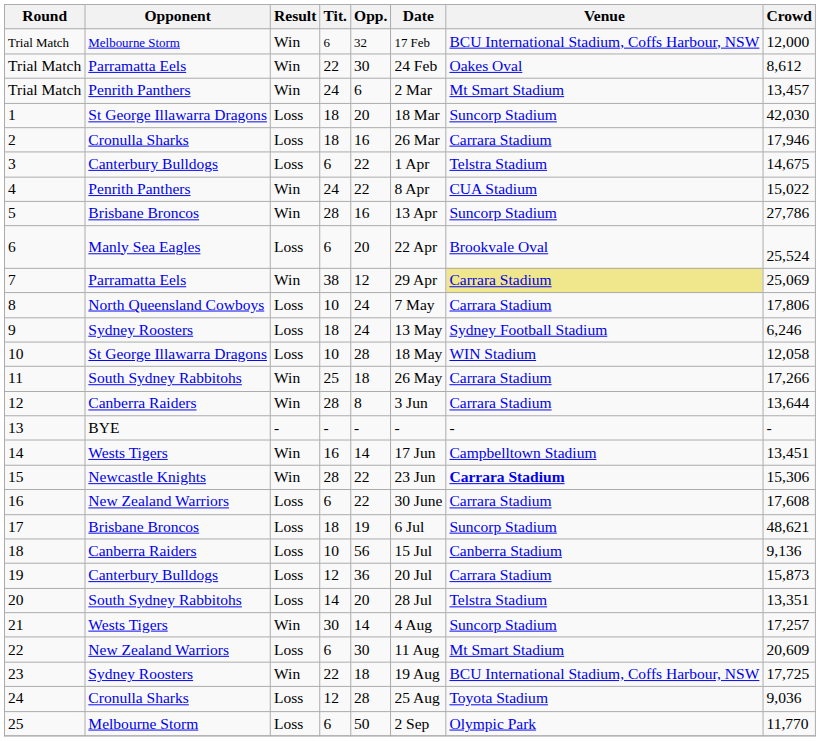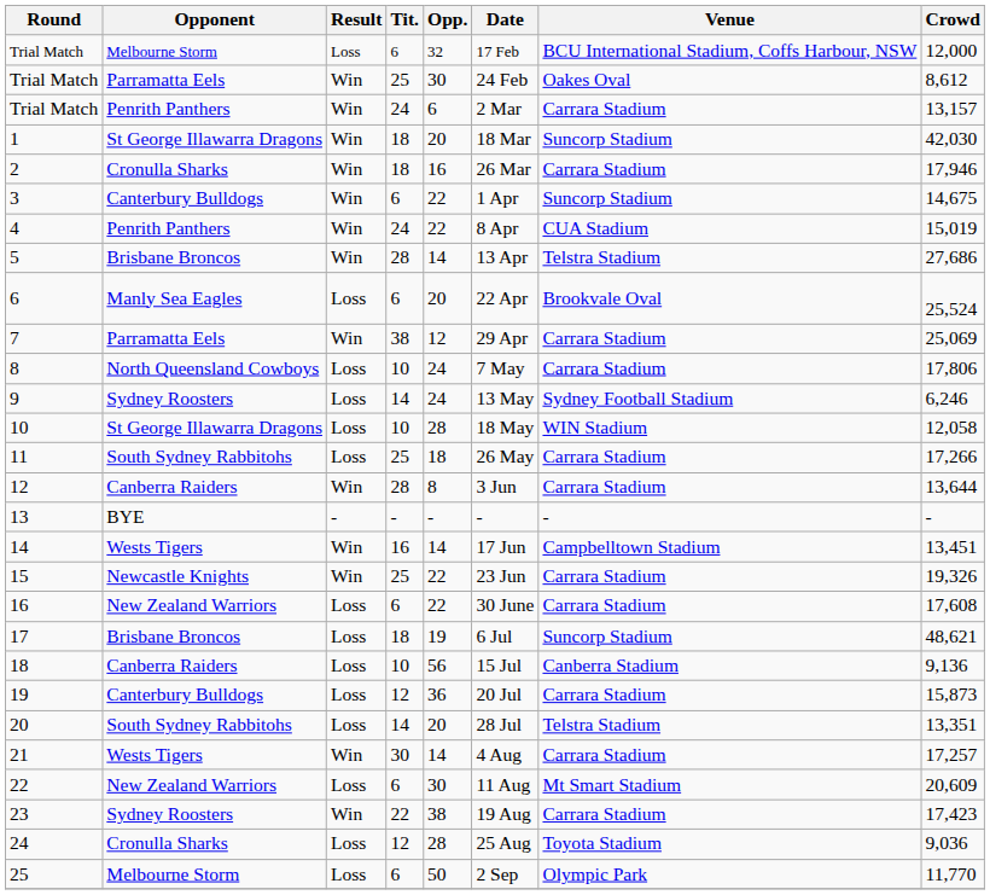 <table class="wikitable" style="text-align:left;">
 <tr>
 <th>Round</th>
 <th>Opponent</th>
 <th>Result</th>
 <th>Tit.</th>
 <th>Opp.</th>
 <th>Date</th>
 <th>Venue</th>
 <th>Crowd</th>
 </tr>
 <tr>
 <td><small>Trial Match</small></td>
 <td><small><a href='#'>Melbourne Storm</a></small></td>
-<td>Win</td>
+<td><small>Loss</small></td>
 <td><small> 6</small></td>
 <td><small>32</small></td>
 <td><small>17 Feb</small></td>
 <td><a href='#'>BCU International Stadium, Coffs Harbour, NSW</a></td>
 <td>12,000</td>
 </tr>
 <tr>
 <td>Trial Match</td>
 <td><a href='#'>Parramatta Eels</a></td>
 <td>Win</td>
-<td>22</td>
+<td>25</td>
 <td>30</td>
 <td>24 Feb</td>
 <td><a href='#'>Oakes Oval</a></td>
 <td>8,612</td>
 </tr>
 <tr>
 <td>Trial Match</td>
 <td><a href='#'>Penrith Panthers</a></td>
 <td>Win</td>
 <td>24</td>
 <td>6</td>
 <td>2 Mar</td>
-<td><a href='#'>Mt Smart Stadium</a></td>
-<td>13,457</td>
+<td><a href='#'>Carrara Stadium</a></td>
+<td>13,157</td>
 </tr>
 <tr>
 <td>1</td>
 <td><a href='#'>St George Illawarra Dragons</a></td>
-<td>Loss</td>
+<td>Win</td>
 <td>18</td>
 <td>20</td>
 <td>18 Mar</td>
 <td><a href='#'>Suncorp Stadium</a></td>
 <td>42,030</td>
 </tr>
 <tr>
 <td>2</td>
 <td><a href='#'>Cronulla Sharks</a></td>
-<td>Loss</td>
+<td>Win</td>
 <td>18</td>
 <td>16</td>
 <td>26 Mar</td>
 <td><a href='#'>Carrara Stadium</a></td>
 <td>17,946</td>
 </tr>
 <tr>
 <td>3</td>
 <td><a href='#'>Canterbury Bulldogs</a></td>
-<td>Loss</td>
+<td>Win</td>
 <td>6</td>
 <td>22</td>
 <td>1 Apr</td>
-<td><a href='#'>Telstra Stadium</a></td>
+<td><a href='#'>Suncorp Stadium</a></td>
 <td>14,675</td>
 </tr>
 <tr>
 <td>4</td>
 <td><a href='#'>Penrith Panthers</a></td>
 <td>Win</td>
 <td>24</td>
 <td>22</td>
 <td>8 Apr</td>
 <td><a href='#'>CUA Stadium</a></td>
-<td>15,022</td>
+<td>15,019</td>
 </tr>
 <tr>
 <td>5</td>
 <td><a href='#'>Brisbane Broncos</a></td>
 <td>Win</td>
 <td>28</td>
-<td>16</td>
+<td>14</td>
 <td>13 Apr</td>
-<td><a href='#'>Suncorp Stadium</a></td>
-<td>27,786</td>
+<td><a href='#'>Telstra Stadium</a></td>
+<td>27,686</td>
 </tr>
 <tr>
 <td>6</td>
 <td><a href='#'>Manly Sea Eagles</a></td>
 <td>Loss</td>
 <td>6</td>
 <td>20</td>
 <td>22 Apr</td>
 <td><a href='#'>Brookvale Oval</a></td>
 <td><br>25,524</td>
 </tr>
 <tr>
 <td>7</td>
 <td><a href='#'>Parramatta Eels</a></td>
 <td>Win</td>
 <td>38</td>
 <td>12</td>
 <td>29 Apr</td>
-<td style="background: khaki;"><a href='#'>Carrara Stadium</a></td>
+<td><a href='#'>Carrara Stadium</a></td>
 <td>25,069</td>
 </tr>
 <tr>
 <td>8</td>
 <td><a href='#'>North Queensland Cowboys</a></td>
 <td>Loss</td>
 <td>10</td>
 <td>24</td>
 <td>7 May</td>
 <td><a href='#'>Carrara Stadium</a></td>
 <td>17,806</td>
 </tr>
 <tr>
 <td>9</td>
 <td><a href='#'>Sydney Roosters</a></td>
 <td>Loss</td>
-<td>18</td>
+<td>14</td>
 <td>24</td>
 <td>13 May</td>
 <td><a href='#'>Sydney Football Stadium</a></td>
 <td>6,246</td>
 </tr>
 <tr>
 <td>10</td>
 <td><a href='#'>St George Illawarra Dragons</a></td>
 <td>Loss</td>
 <td>10</td>
 <td>28</td>
 <td>18 May</td>
 <td><a href='#'>WIN Stadium</a></td>
 <td>12,058</td>
 </tr>
 <tr>
 <td>11</td>
 <td><a href='#'>South Sydney Rabbitohs</a></td>
-<td>Win</td>
+<td>Loss</td>
 <td>25</td>
 <td>18</td>
 <td>26 May</td>
 <td><a href='#'>Carrara Stadium</a></td>
 <td>17,266</td>
 </tr>
 <tr>
 <td>12</td>
 <td><a href='#'>Canberra Raiders</a></td>
 <td>Win</td>
 <td>28</td>
 <td>8</td>
 <td>3 Jun</td>
 <td><a href='#'>Carrara Stadium</a></td>
 <td>13,644</td>
 </tr>
 <tr>
 <td>13</td>
 <td>BYE</td>
 <td>-</td>
 <td>-</td>
 <td>-</td>
 <td>-</td>
 <td>-</td>
 <td>-</td>
 </tr>
 <tr>
 <td>14</td>
 <td><a href='#'>Wests Tigers</a></td>
 <td>Win</td>
 <td>16</td>
 <td>14</td>
 <td>17 Jun</td>
 <td><a href='#'>Campbelltown Stadium</a></td>
 <td>13,451</td>
 </tr>
 <tr>
 <td>15</td>
 <td><a href='#'>Newcastle Knights</a></td>
 <td>Win</td>
-<td>28</td>
+<td>25</td>
 <td>22</td>
 <td>23 Jun</td>
-<td><strong><a href='#'>Carrara Stadium</a></strong></td>
-<td>15,306</td>
+<td><a href='#'>Carrara Stadium</a></td>
+<td>19,326</td>
 </tr>
 <tr>
 <td>16</td>
 <td><a href='#'>New Zealand Warriors</a></td>
 <td>Loss</td>
 <td>6</td>
 <td>22</td>
 <td>30 June</td>
 <td><a href='#'>Carrara Stadium</a></td>
 <td>17,608</td>
 </tr>
 <tr>
 <td>17</td>
 <td><a href='#'>Brisbane Broncos</a></td>
 <td>Loss</td>
 <td>18</td>
 <td>19</td>
 <td>6 Jul</td>
 <td><a href='#'>Suncorp Stadium</a></td>
 <td>48,621</td>
 </tr>
 <tr>
 <td>18</td>
 <td><a href='#'>Canberra Raiders</a></td>
 <td>Loss</td>
 <td>10</td>
 <td>56</td>
 <td>15 Jul</td>
 <td><a href='#'>Canberra Stadium</a></td>
 <td>9,136</td>
 </tr>
 <tr>
 <td>19</td>
 <td><a href='#'>Canterbury Bulldogs</a></td>
 <td>Loss</td>
 <td>12</td>
 <td>36</td>
 <td>20 Jul</td>
 <td><a href='#'>Carrara Stadium</a></td>
 <td>15,873</td>
 </tr>
 <tr>
 <td>20</td>
 <td><a href='#'>South Sydney Rabbitohs</a></td>
 <td>Loss</td>
 <td>14</td>
 <td>20</td>
 <td>28 Jul</td>
 <td><a href='#'>Telstra Stadium</a></td>
 <td>13,351</td>
 </tr>
 <tr>
 <td>21</td>
 <td><a href='#'>Wests Tigers</a></td>
 <td>Win</td>
 <td>30</td>
 <td>14</td>
 <td>4 Aug</td>
-<td><a href='#'>Suncorp Stadium</a></td>
+<td><a href='#'>Carrara Stadium</a></td>
 <td>17,257</td>
 </tr>
 <tr>
 <td>22</td>
 <td><a href='#'>New Zealand Warriors</a></td>
 <td>Loss</td>
 <td>6</td>
 <td>30</td>
 <td>11 Aug</td>
 <td><a href='#'>Mt Smart Stadium</a></td>
 <td>20,609</td>
 </tr>
 <tr>
 <td>23</td>
 <td><a href='#'>Sydney Roosters</a></td>
 <td>Win</td>
 <td>22</td>
-<td>18</td>
+<td>38</td>
 <td>19 Aug</td>
-<td><a href='#'>BCU International Stadium, Coffs Harbour, NSW</a></td>
-<td>17,725</td>
+<td><a href='#'>Carrara Stadium</a></td>
+<td>17,423</td>
 </tr>
 <tr>
 <td>24</td>
 <td><a href='#'>Cronulla Sharks</a></td>
 <td>Loss</td>
 <td>12</td>
 <td>28</td>
 <td>25 Aug</td>
 <td><a href='#'>Toyota Stadium</a></td>
 <td>9,036</td>
 </tr>
 <tr>
 <td>25</td>
 <td><a href='#'>Melbourne Storm</a></td>
 <td>Loss</td>
 <td>6</td>
 <td>50</td>
 <td>2 Sep</td>
 <td><a href='#'>Olympic Park</a></td>
 <td>11,770</td>
 </tr>
 <tr>
 </tr>
 </table>
